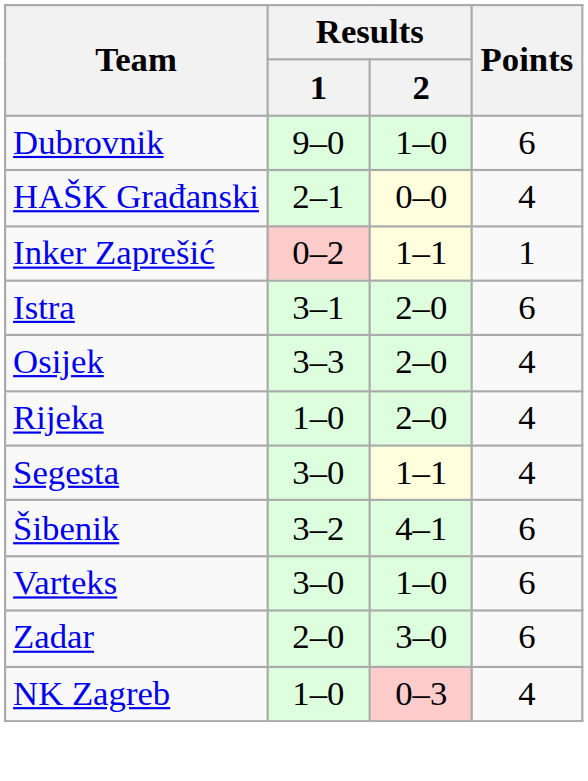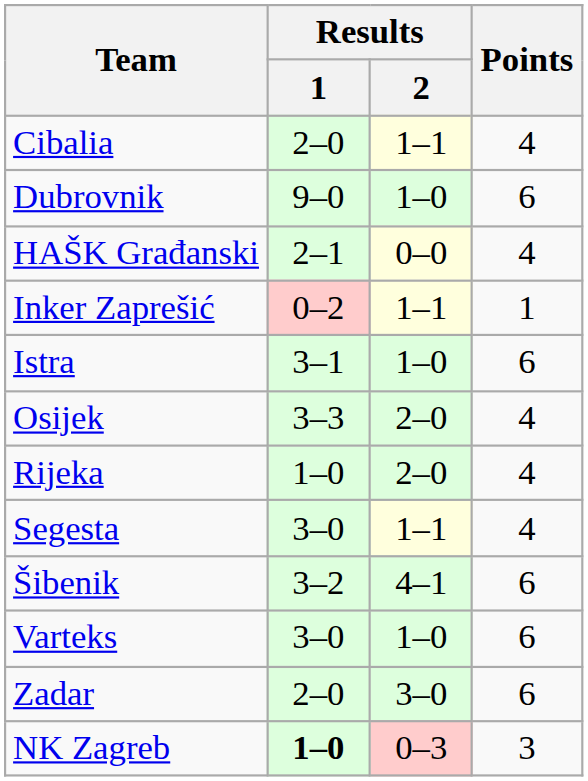 <table class="wikitable" style="text-align:center">
 <tr>
 <th rowspan=2>Team</th>
 <th colspan=2>Results</th>
 <th rowspan=2>Points</th>
 </tr>
 <tr>
 <th width=40>1</th>
 <th width=40>2</th>
+</tr>
+<tr>
+<td align=left><a href='#'>Cibalia</a></td>
+<td bgcolor="#ddffdd">2–0</td>
+<td bgcolor="ffffdd">1–1</td>
+<td>4</td>
 </tr>
 <tr>
 <td align=left><a href='#'>Dubrovnik</a></td>
 <td bgcolor="ddffdd">9–0</td>
 <td bgcolor="#ddffdd">1–0</td>
 <td>6</td>
 </tr>
 <tr>
 <td align=left><a href='#'>HAŠK Građanski</a></td>
 <td bgcolor="ddffdd">2–1</td>
 <td bgcolor="ffffdd">0–0</td>
 <td>4</td>
 </tr>
 <tr>
 <td align=left><a href='#'>Inker Zaprešić</a></td>
 <td bgcolor="#ffcccc">0–2</td>
 <td bgcolor="#ffffdd">1–1</td>
 <td>1</td>
 </tr>
 <tr>
 <td align=left><a href='#'>Istra</a></td>
 <td bgcolor="#ddffdd">3–1</td>
-<td bgcolor="ddffdd">2–0</td>
+<td bgcolor="ddffdd">1–0</td>
 <td>6</td>
 </tr>
 <tr>
 <td align=left><a href='#'>Osijek</a></td>
 <td bgcolor="#ddffdd">3–3</td>
 <td bgcolor="#ddffdd">2–0</td>
 <td>4</td>
 </tr>
 <tr>
 <td align=left><a href='#'>Rijeka</a></td>
 <td bgcolor="#ddffdd">1–0</td>
 <td bgcolor="ddffdd">2–0</td>
 <td>4</td>
 </tr>
 <tr>
 <td align=left><a href='#'>Segesta</a></td>
 <td bgcolor="#ddffdd">3–0</td>
 <td bgcolor="#ffffdd">1–1</td>
 <td>4</td>
 </tr>
 <tr>
 <td align=left><a href='#'>Šibenik</a></td>
 <td bgcolor="#ddffdd">3–2</td>
 <td bgcolor="#ddffdd">4–1</td>
 <td>6</td>
 </tr>
 <tr>
 <td align=left><a href='#'>Varteks</a></td>
 <td bgcolor="#ddffdd">3–0</td>
 <td bgcolor="#ddffdd">1–0</td>
 <td>6</td>
 </tr>
 <tr>
 <td align=left><a href='#'>Zadar</a></td>
 <td bgcolor="ddffdd">2–0</td>
 <td bgcolor="#ddffdd">3–0</td>
 <td>6</td>
 </tr>
 <tr>
 <td align=left><a href='#'>NK Zagreb</a></td>
-<td bgcolor="#ddffdd">1–0</td>
+<td bgcolor="#ddffdd"><strong>1–0</strong></td>
 <td bgcolor="#ffcccc">0–3</td>
-<td>4</td>
+<td>3</td>
 </tr>
 </table>
